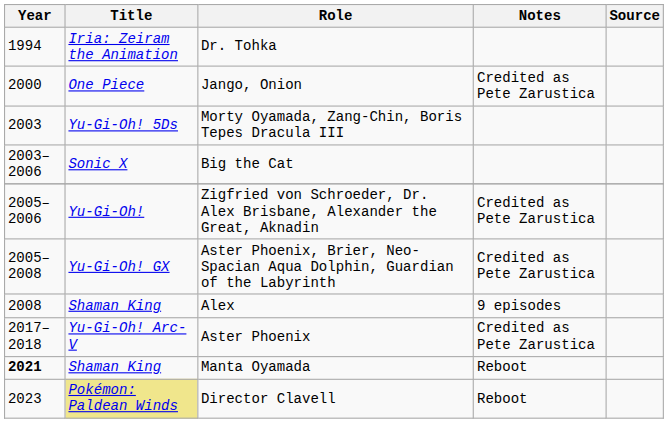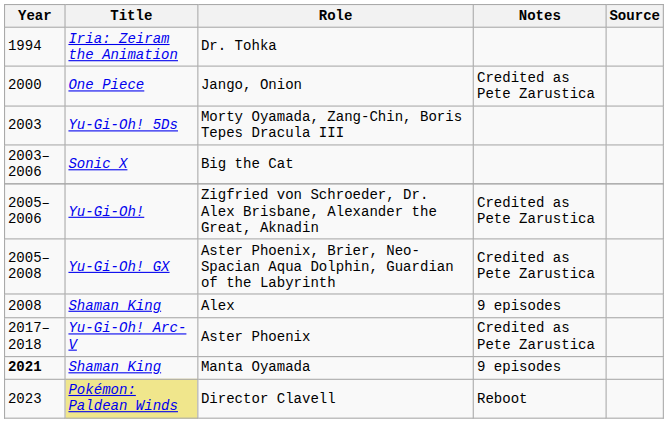 <table class="wikitable sortable plainrowheaders">
 <tr>
 <th>Year</th>
 <th>Title</th>
 <th>Role</th>
 <th class="unsortable">Notes</th>
 <th class="unsortable">Source</th>
 </tr>
 <tr>
 <td>1994</td>
 <td><em><a href='#'>Iria: Zeiram the Animation</a></em></td>
 <td>Dr. Tohka</td>
 <td></td>
 <td></td>
 </tr>
 <tr>
 <td>2000</td>
 <td><em><a href='#'>One Piece</a></em></td>
 <td>Jango, Onion</td>
 <td>Credited as Pete Zarustica</td>
 <td></td>
 </tr>
 <tr>
 <td>2003</td>
 <td><em><a href='#'>Yu-Gi-Oh! 5Ds</a></em></td>
 <td>Morty Oyamada, Zang-Chin, Boris Tepes Dracula III</td>
 <td></td>
 <td></td>
 </tr>
 <tr>
 <td>2003–2006</td>
 <td><em><a href='#'>Sonic X</a></em></td>
 <td>Big the Cat</td>
 <td></td>
 <td></td>
 </tr>
 <tr>
 </tr>
 <tr>
 <td>2005–2006</td>
 <td><em><a href='#'>Yu-Gi-Oh!</a></em></td>
 <td>Zigfried von Schroeder, Dr. Alex Brisbane, Alexander the Great, Aknadin</td>
 <td>Credited as Pete Zarustica</td>
 <td></td>
 </tr>
 <tr>
 <td>2005–2008</td>
 <td><em><a href='#'>Yu-Gi-Oh! GX</a></em></td>
 <td>Aster Phoenix, Brier, Neo-Spacian Aqua Dolphin, Guardian of the Labyrinth</td>
 <td>Credited as Pete Zarustica</td>
 <td></td>
 </tr>
 <tr>
 <td>2008</td>
 <td><em><a href='#'>Shaman King</a></em></td>
 <td>Alex</td>
 <td>9 episodes</td>
 <td></td>
 </tr>
 <tr>
 <td>2017–2018</td>
 <td><em><a href='#'>Yu-Gi-Oh! Arc-V</a></em></td>
 <td>Aster Phoenix</td>
 <td>Credited as Pete Zarustica</td>
 <td></td>
 </tr>
 <tr>
 <td><strong>2021</strong></td>
 <td><em><a href='#'>Shaman King</a></em></td>
 <td>Manta Oyamada</td>
-<td>Reboot</td>
+<td>9 episodes</td>
 <td></td>
 </tr>
 <tr>
 <td>2023</td>
 <td style="background: khaki;"><em><a href='#'>Pokémon: Paldean Winds</a></em></td>
 <td>Director Clavell</td>
 <td>Reboot</td>
 <td></td>
 </tr>
 </table>
